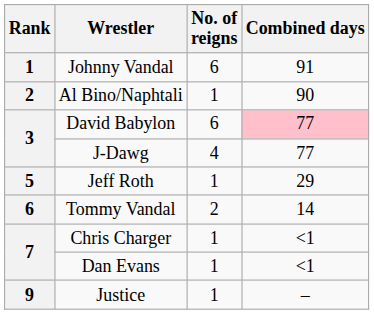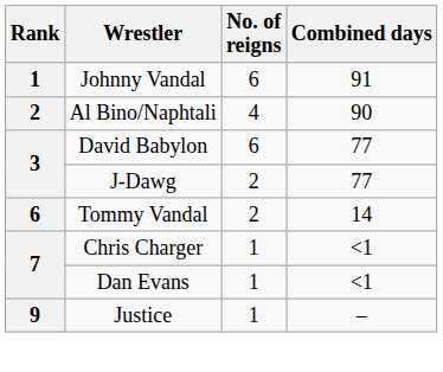 <table class="wikitable sortable" style="text-align: center">
 <tr>
 <th>Rank</th>
 <th>Wrestler</th>
 <th>No. of<br>reigns</th>
 <th>Combined days</th>
 </tr>
 <tr>
 <th>1</th>
 <td>Johnny Vandal</td>
 <td>6</td>
 <td>91</td>
 </tr>
 <tr>
 <th>2</th>
 <td>Al Bino/Naphtali</td>
-<td>1</td>
+<td>4</td>
 <td>90</td>
 </tr>
 <tr>
 <th rowspan=2>3</th>
 <td>David Babylon</td>
 <td>6</td>
-<td style="background: pink;">77</td>
+<td>77</td>
 </tr>
 <tr>
 <td>J-Dawg</td>
-<td>4</td>
+<td>2</td>
 <td>77</td>
-</tr>
-<tr>
-<th>5</th>
-<td>Jeff Roth</td>
-<td>1</td>
-<td>29</td>
 </tr>
 <tr>
 <th>6</th>
 <td>Tommy Vandal</td>
 <td>2</td>
 <td>14</td>
 </tr>
 <tr>
 <th rowspan=2>7</th>
 <td>Chris Charger</td>
 <td>1</td>
 <td><1</td>
 </tr>
 <tr>
 <td>Dan Evans</td>
 <td>1</td>
 <td><1</td>
 </tr>
 <tr>
 <th>9</th>
 <td>Justice</td>
 <td>1</td>
 <td>–</td>
 </tr>
 </table>
